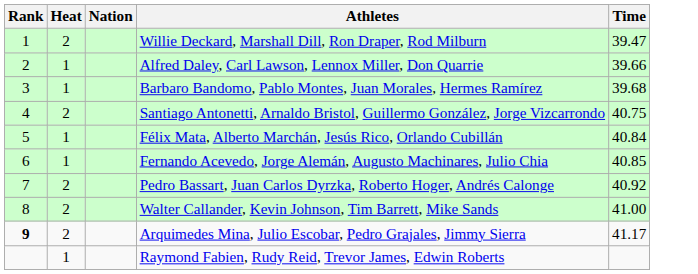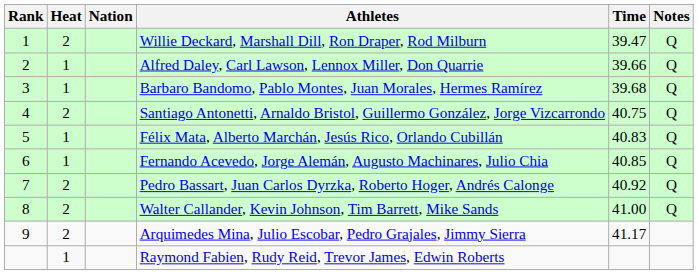 <table class="wikitable sortable" style="text-align:center">
 <tr>
 <th>Rank</th>
 <th>Heat</th>
 <th>Nation</th>
 <th>Athletes</th>
 <th>Time</th>
+<th>Notes</th>
 </tr>
 <tr bgcolor=ccffcc>
 <td>1</td>
 <td>2</td>
 <td align=left></td>
 <td align=left><a href='#'>Willie Deckard</a>, <a href='#'>Marshall Dill</a>, <a href='#'>Ron Draper</a>, <a href='#'>Rod Milburn</a></td>
 <td>39.47</td>
+<td>Q</td>
 </tr>
 <tr bgcolor=ccffcc>
 <td>2</td>
 <td>1</td>
 <td align=left></td>
 <td align=left><a href='#'>Alfred Daley</a>, <a href='#'>Carl Lawson</a>, <a href='#'>Lennox Miller</a>, <a href='#'>Don Quarrie</a></td>
 <td>39.66</td>
+<td>Q</td>
 </tr>
 <tr bgcolor=ccffcc>
 <td>3</td>
 <td>1</td>
 <td align=left></td>
 <td align=left><a href='#'>Barbaro Bandomo</a>, <a href='#'>Pablo Montes</a>, <a href='#'>Juan Morales</a>, <a href='#'>Hermes Ramírez</a></td>
 <td>39.68</td>
+<td>Q</td>
 </tr>
 <tr bgcolor=ccffcc>
 <td>4</td>
 <td>2</td>
 <td align=left></td>
 <td align=left><a href='#'>Santiago Antonetti</a>, <a href='#'>Arnaldo Bristol</a>, <a href='#'>Guillermo González</a>, <a href='#'>Jorge Vizcarrondo</a></td>
 <td>40.75</td>
+<td>Q</td>
 </tr>
 <tr bgcolor=ccffcc>
 <td>5</td>
 <td>1</td>
 <td align=left></td>
 <td align=left><a href='#'>Félix Mata</a>, <a href='#'>Alberto Marchán</a>, <a href='#'>Jesús Rico</a>, <a href='#'>Orlando Cubillán</a></td>
-<td>40.84</td>
+<td>40.83</td>
+<td>Q</td>
 </tr>
 <tr bgcolor=ccffcc>
 <td>6</td>
 <td>1</td>
 <td align=left></td>
 <td align=left><a href='#'>Fernando Acevedo</a>, <a href='#'>Jorge Alemán</a>, <a href='#'>Augusto Machinares</a>, <a href='#'>Julio Chia</a></td>
 <td>40.85</td>
+<td>Q</td>
 </tr>
 <tr bgcolor=ccffcc>
 <td>7</td>
 <td>2</td>
 <td align=left></td>
 <td align=left><a href='#'>Pedro Bassart</a>, <a href='#'>Juan Carlos Dyrzka</a>, <a href='#'>Roberto Hoger</a>, <a href='#'>Andrés Calonge</a></td>
 <td>40.92</td>
+<td>Q</td>
 </tr>
 <tr bgcolor=ccffcc>
 <td>8</td>
 <td>2</td>
 <td align=left></td>
 <td align=left><a href='#'>Walter Callander</a>, <a href='#'>Kevin Johnson</a>, <a href='#'>Tim Barrett</a>, <a href='#'>Mike Sands</a></td>
 <td>41.00</td>
+<td>Q</td>
 </tr>
 <tr>
-<td><strong>9</strong></td>
+<td>9</td>
 <td>2</td>
 <td align=left></td>
 <td align=left><a href='#'>Arquimedes Mina</a>, <a href='#'>Julio Escobar</a>, <a href='#'>Pedro Grajales</a>, <a href='#'>Jimmy Sierra</a></td>
 <td>41.17</td>
+<td></td>
 </tr>
 <tr>
 <td></td>
 <td>1</td>
 <td align=left></td>
 <td align=left><a href='#'>Raymond Fabien</a>, <a href='#'>Rudy Reid</a>, <a href='#'>Trevor James</a>, <a href='#'>Edwin Roberts</a></td>
 <td></td>
+<td></td>
 </tr>
 </table>
